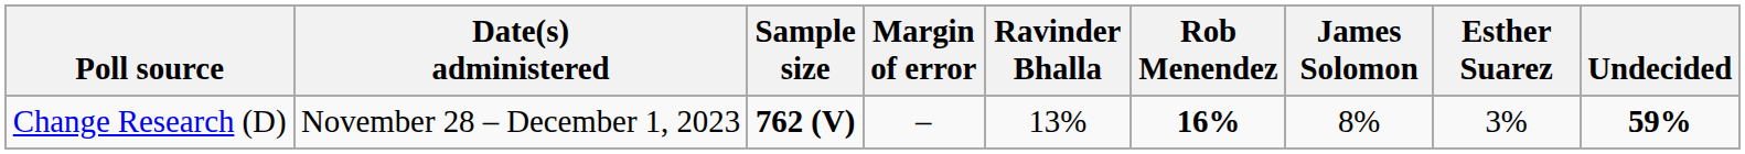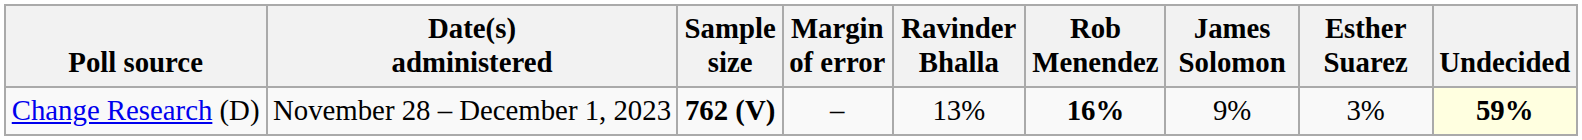 <table class="wikitable" style="font-size:90%;text-align:center;">
 <tr valign=bottom>
 <th>Poll source</th>
 <th>Date(s)<br>administered</th>
 <th>Sample<br>size</th>
 <th>Margin<br>of error</th>
 <th style="width:60px;">Ravinder<br>Bhalla</th>
 <th style="width:60px;">Rob<br>Menendez</th>
 <th style="width:60px;">James<br>Solomon</th>
 <th style="width:60px;">Esther<br>Suarez</th>
 <th>Undecided</th>
 </tr>
 <tr>
 <td style="text-align:left;"><a href='#'>Change Research</a> (D)</td>
 <td>November 28 – December 1, 2023</td>
 <td><strong>762 (V)</strong></td>
 <td>–</td>
 <td>13%</td>
 <td><strong>16%</strong></td>
-<td>8%</td>
+<td>9%</td>
 <td>3%</td>
-<td><strong>59%</strong></td>
+<td style="background: lightyellow;"><strong>59%</strong></td>
 </tr>
 </table>
